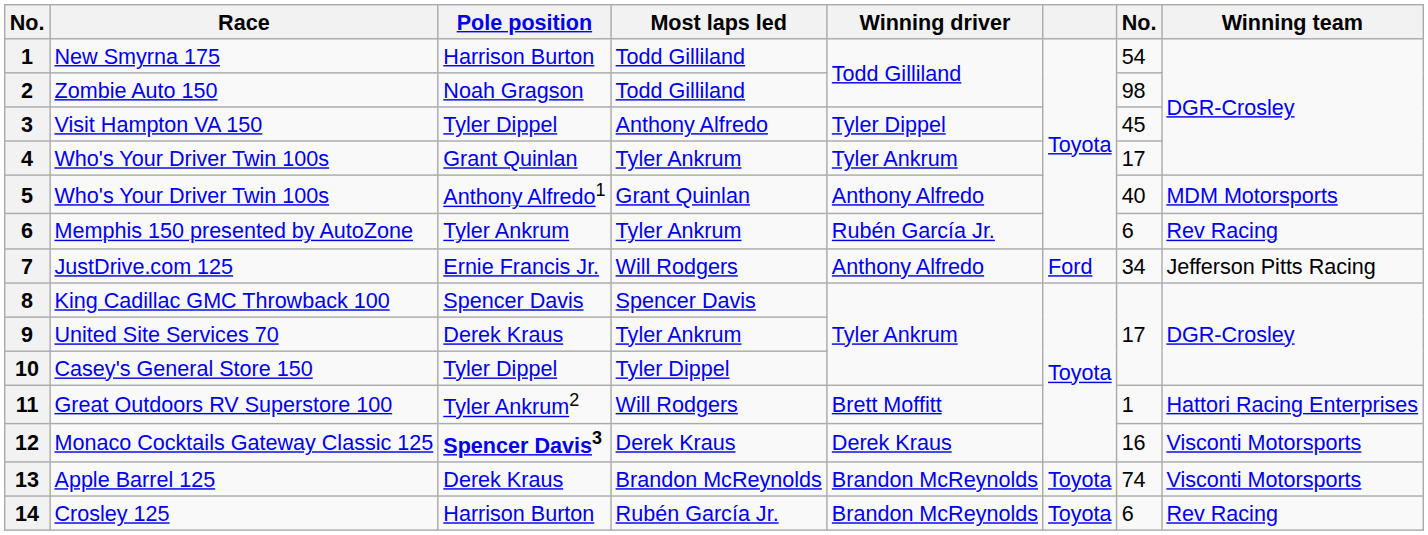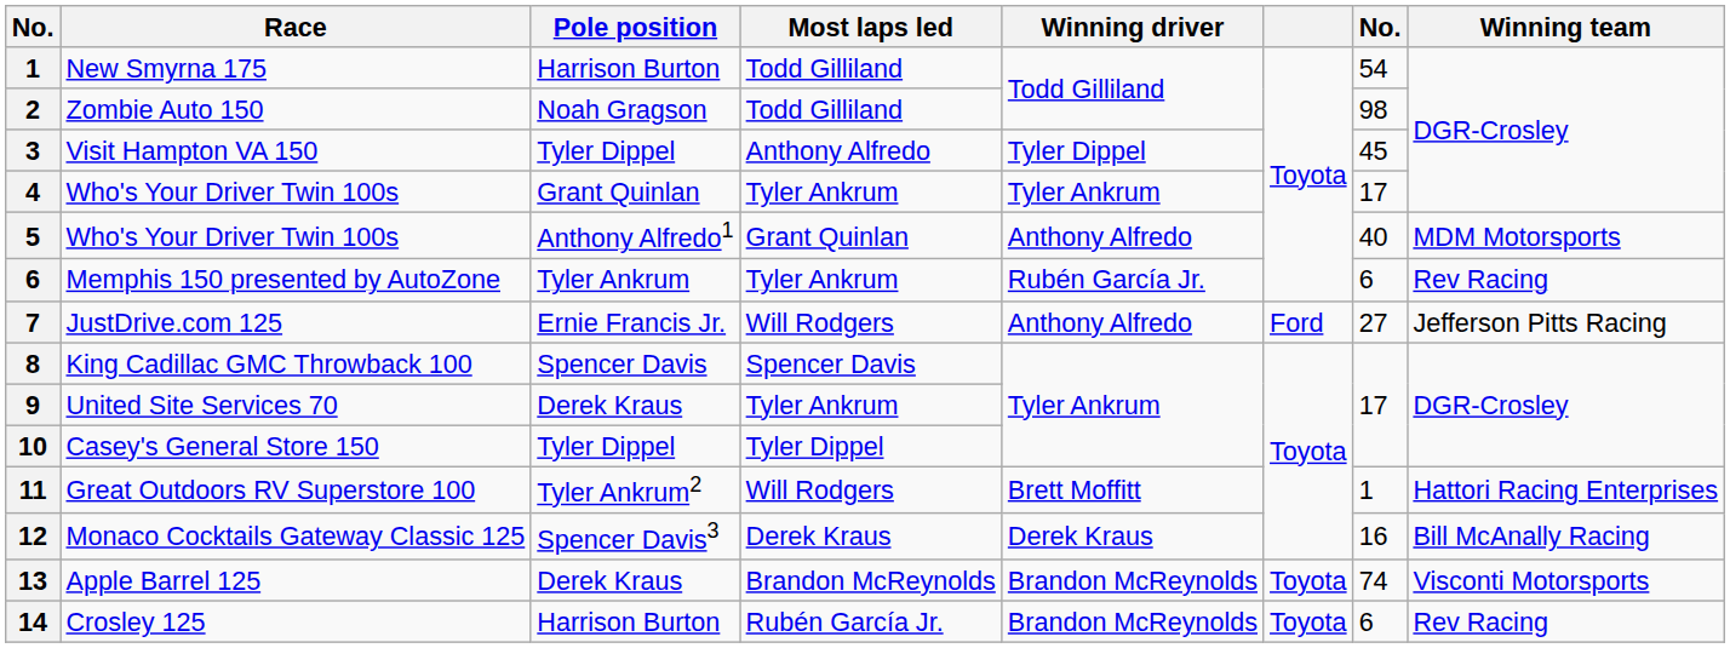 <table class="wikitable sortable" style="font-size:95%">
 <tr>
 <th>No.</th>
 <th>Race</th>
 <th><a href='#'>Pole position</a></th>
 <th>Most laps led</th>
 <th>Winning driver</th>
 <th></th>
 <th>No.</th>
 <th>Winning team</th>
 </tr>
 <tr>
 <th>1</th>
 <td><a href='#'>New Smyrna 175</a></td>
 <td><a href='#'>Harrison Burton</a></td>
 <td><a href='#'>Todd Gilliland</a></td>
 <td rowspan=2><a href='#'>Todd Gilliland</a></td>
 <td rowspan=6><a href='#'>Toyota</a></td>
 <td>54</td>
 <td rowspan=4><a href='#'>DGR-Crosley</a></td>
 </tr>
 <tr>
 <th>2</th>
 <td><a href='#'>Zombie Auto 150</a></td>
 <td><a href='#'>Noah Gragson</a></td>
 <td><a href='#'>Todd Gilliland</a></td>
 <td>98</td>
 </tr>
 <tr>
 <th>3</th>
 <td><a href='#'>Visit Hampton VA 150</a></td>
 <td><a href='#'>Tyler Dippel</a></td>
 <td><a href='#'>Anthony Alfredo</a></td>
 <td><a href='#'>Tyler Dippel</a></td>
 <td>45</td>
 </tr>
 <tr>
 <th>4</th>
 <td><a href='#'>Who's Your Driver Twin 100s</a></td>
 <td><a href='#'>Grant Quinlan</a></td>
 <td><a href='#'>Tyler Ankrum</a></td>
 <td><a href='#'>Tyler Ankrum</a></td>
 <td>17</td>
 </tr>
 <tr>
 <th>5</th>
 <td><a href='#'>Who's Your Driver Twin 100s</a></td>
 <td><a href='#'>Anthony Alfredo</a><sup>1</sup></td>
 <td><a href='#'>Grant Quinlan</a></td>
 <td><a href='#'>Anthony Alfredo</a></td>
 <td>40</td>
 <td><a href='#'>MDM Motorsports</a></td>
 </tr>
 <tr>
 <th>6</th>
 <td><a href='#'>Memphis 150 presented by AutoZone</a></td>
 <td><a href='#'>Tyler Ankrum</a></td>
 <td><a href='#'>Tyler Ankrum</a></td>
 <td><a href='#'>Rubén García Jr.</a></td>
 <td>6</td>
 <td><a href='#'>Rev Racing</a></td>
 </tr>
 <tr>
 <th>7</th>
 <td><a href='#'>JustDrive.com 125</a></td>
 <td><a href='#'>Ernie Francis Jr.</a></td>
 <td><a href='#'>Will Rodgers</a></td>
 <td><a href='#'>Anthony Alfredo</a></td>
 <td><a href='#'>Ford</a></td>
-<td>34</td>
+<td>27</td>
 <td>Jefferson Pitts Racing</td>
 </tr>
 <tr>
 <th>8</th>
 <td><a href='#'>King Cadillac GMC Throwback 100</a></td>
 <td><a href='#'>Spencer Davis</a></td>
 <td><a href='#'>Spencer Davis</a></td>
 <td rowspan=3><a href='#'>Tyler Ankrum</a></td>
 <td rowspan=5><a href='#'>Toyota</a></td>
 <td rowspan=3>17</td>
 <td rowspan=3><a href='#'>DGR-Crosley</a></td>
 </tr>
 <tr>
 <th>9</th>
 <td><a href='#'>United Site Services 70</a></td>
 <td><a href='#'>Derek Kraus</a></td>
 <td><a href='#'>Tyler Ankrum</a></td>
 </tr>
 <tr>
 <th>10</th>
 <td><a href='#'>Casey's General Store 150</a></td>
 <td><a href='#'>Tyler Dippel</a></td>
 <td><a href='#'>Tyler Dippel</a></td>
 </tr>
 <tr>
 <th>11</th>
 <td><a href='#'>Great Outdoors RV Superstore 100</a></td>
 <td><a href='#'>Tyler Ankrum</a><sup>2</sup></td>
 <td><a href='#'>Will Rodgers</a></td>
 <td><a href='#'>Brett Moffitt</a></td>
 <td>1</td>
 <td><a href='#'>Hattori Racing Enterprises</a></td>
 </tr>
 <tr>
 <th>12</th>
 <td><a href='#'>Monaco Cocktails Gateway Classic 125</a></td>
-<td><strong><a href='#'>Spencer Davis</a><sup>3</sup></strong></td>
+<td><a href='#'>Spencer Davis</a><sup>3</sup></td>
 <td><a href='#'>Derek Kraus</a></td>
 <td><a href='#'>Derek Kraus</a></td>
 <td>16</td>
-<td><a href='#'>Visconti Motorsports</a></td>
+<td><a href='#'>Bill McAnally Racing</a></td>
 </tr>
 <tr>
 <th>13</th>
 <td><a href='#'>Apple Barrel 125</a></td>
 <td><a href='#'>Derek Kraus</a></td>
 <td><a href='#'>Brandon McReynolds</a></td>
 <td><a href='#'>Brandon McReynolds</a></td>
 <td><a href='#'>Toyota</a></td>
 <td>74</td>
 <td><a href='#'>Visconti Motorsports</a></td>
 </tr>
 <tr>
 <th>14</th>
 <td><a href='#'>Crosley 125</a></td>
 <td><a href='#'>Harrison Burton</a></td>
 <td><a href='#'>Rubén García Jr.</a></td>
 <td><a href='#'>Brandon McReynolds</a></td>
 <td><a href='#'>Toyota</a></td>
 <td>6</td>
 <td><a href='#'>Rev Racing</a></td>
 </tr>
 </table>
